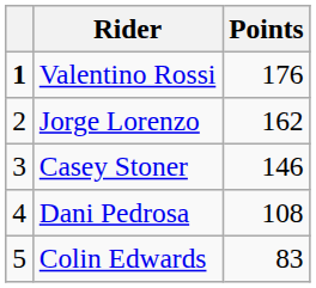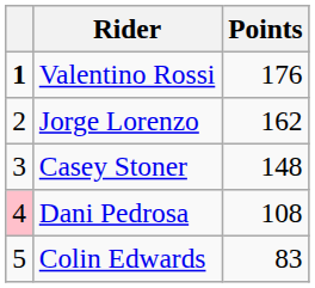 <table class="wikitable" style="font-size: 95%;">
 <tr>
 <th></th>
 <th>Rider</th>
 <th>Points</th>
 </tr>
 <tr>
 <td align=center><strong>1</strong></td>
 <td> <a href='#'>Valentino Rossi</a></td>
 <td align=right>176</td>
 </tr>
 <tr>
 <td align=center>2</td>
 <td> <a href='#'>Jorge Lorenzo</a></td>
 <td align=right>162</td>
 </tr>
 <tr>
 <td align=center>3</td>
 <td> <a href='#'>Casey Stoner</a></td>
-<td align=right>146</td>
+<td align=right>148</td>
 </tr>
 <tr>
-<td align=center>4</td>
+<td align=center style="background: pink;">4</td>
 <td> <a href='#'>Dani Pedrosa</a></td>
 <td align=right>108</td>
 </tr>
 <tr>
 <td align=center>5</td>
 <td> <a href='#'>Colin Edwards</a></td>
 <td align=right>83</td>
 </tr>
 </table>
